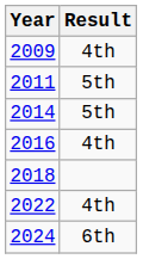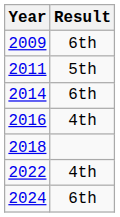 <table class="wikitable" style="text-align:center">
 <tr>
 <th>Year</th>
 <th>Result</th>
 </tr>
 <tr>
 <td><a href='#'>2009</a></td>
-<td>4th</td>
+<td>6th</td>
 </tr>
 <tr>
 <td><a href='#'>2011</a></td>
 <td>5th</td>
 </tr>
 <tr>
 <td><a href='#'>2014</a></td>
-<td>5th</td>
+<td>6th</td>
 </tr>
 <tr>
 <td><a href='#'>2016</a></td>
 <td>4th</td>
 </tr>
 <tr>
 <td><a href='#'>2018</a></td>
 <td></td>
 </tr>
 <tr>
 <td><a href='#'>2022</a></td>
 <td>4th</td>
 </tr>
 <tr>
 <td><a href='#'>2024</a></td>
 <td>6th</td>
 </tr>
 </table>
